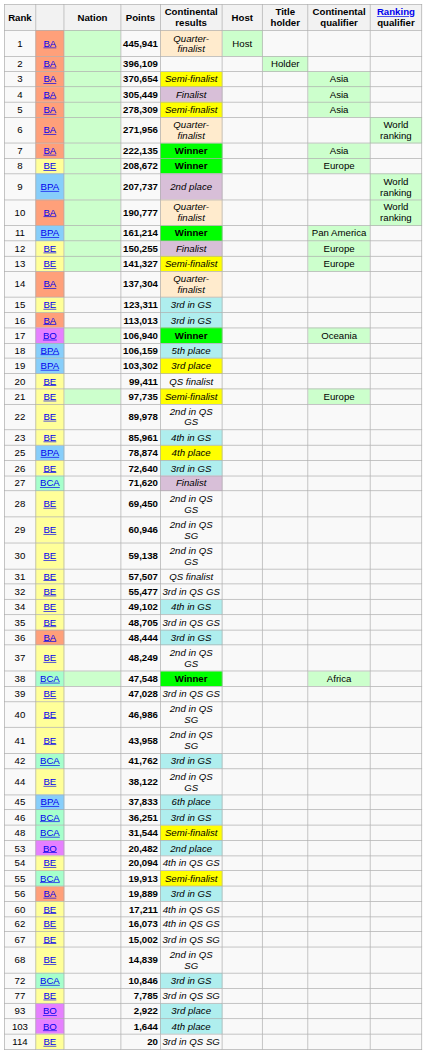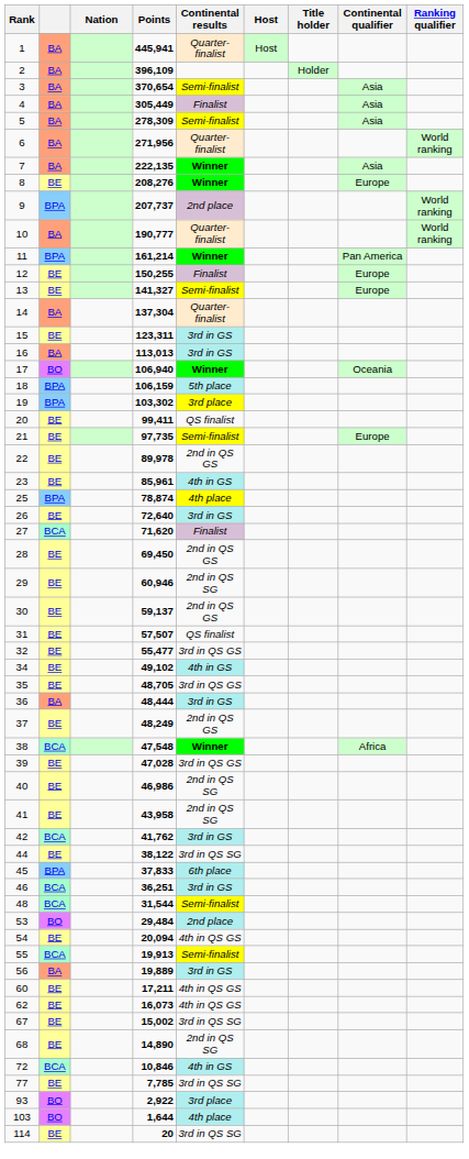 <table class="sortable nowrap wikitable" style="font-size:90%; text-align:center; margin:0.5em auto;">
 <tr>
 <th width="50">Rank</th>
 <th width="50"></th>
 <th width="150">Nation</th>
 <th width="50">Points</th>
 <th width="100">Continental<br>results</th>
 <th width="100">Host</th>
 <th width="100">Title<br>holder</th>
 <th width="100">Continental<br>qualifier</th>
 <th width="100"><a href='#'>Ranking</a><br>qualifier</th>
 </tr>
 <tr>
 <td>1</td>
 <td bgcolor="#FFA07A"><a href='#'>BA</a></td>
 <td align="left" bgcolor="#CCFFCC"></td>
 <td align="right"><strong>445,941</strong></td>
 <td bgcolor="#FFEBCD"><em>Quarter-finalist</em></td>
 <td bgcolor="#CCFFCC">Host</td>
 <td></td>
 <td></td>
 <td></td>
 </tr>
 <tr>
 <td>2</td>
 <td bgcolor="#FFA07A"><a href='#'>BA</a></td>
 <td align="left" bgcolor="#CCFFCC"></td>
 <td align="right"><strong>396,109</strong></td>
 <td></td>
 <td></td>
 <td bgcolor="#CCFFCC">Holder</td>
 <td></td>
 <td></td>
 </tr>
 <tr>
 <td>3</td>
 <td bgcolor="#FFA07A"><a href='#'>BA</a></td>
 <td align="left" bgcolor="#CCFFCC"></td>
 <td align="right"><strong>370,654</strong></td>
 <td bgcolor="#FFFF00"><em>Semi-finalist</em></td>
 <td></td>
 <td></td>
 <td bgcolor="#CCFFCC">Asia</td>
 <td></td>
 </tr>
 <tr>
 <td>4</td>
 <td bgcolor="#FFA07A"><a href='#'>BA</a></td>
 <td align="left" bgcolor="#CCFFCC"></td>
 <td align="right"><strong>305,449</strong></td>
 <td bgcolor="#D8BFD8"><em>Finalist</em></td>
 <td></td>
 <td></td>
 <td bgcolor="#CCFFCC">Asia</td>
 <td></td>
 </tr>
 <tr>
 <td>5</td>
 <td bgcolor="#FFA07A"><a href='#'>BA</a></td>
 <td align="left" bgcolor="#CCFFCC"></td>
 <td align="right"><strong>278,309</strong></td>
 <td bgcolor="#FFFF00"><em>Semi-finalist</em></td>
 <td></td>
 <td></td>
 <td bgcolor="#CCFFCC">Asia</td>
 <td></td>
 </tr>
 <tr>
 <td>6</td>
 <td bgcolor="#FFA07A"><a href='#'>BA</a></td>
 <td align="left" bgcolor="#CCFFCC"></td>
 <td align="right"><strong>271,956</strong></td>
 <td bgcolor="#FFEBCD"><em>Quarter-finalist</em></td>
 <td></td>
 <td></td>
 <td></td>
 <td bgcolor="#CCFFCC">World ranking</td>
 </tr>
 <tr>
 <td>7</td>
 <td bgcolor="#FFA07A"><a href='#'>BA</a></td>
 <td align="left" bgcolor="#CCFFCC"></td>
 <td align="right"><strong>222,135</strong></td>
 <td bgcolor="#00FF00"><strong>Winner</strong></td>
 <td></td>
 <td></td>
 <td bgcolor="#CCFFCC">Asia</td>
 <td></td>
 </tr>
 <tr>
 <td>8</td>
 <td bgcolor="#FFFF99"><a href='#'>BE</a></td>
 <td align="left" bgcolor="#CCFFCC"></td>
-<td align="right"><strong>208,672</strong></td>
+<td align="right"><strong>208,276</strong></td>
 <td bgcolor="#00FF00"><strong>Winner</strong></td>
 <td></td>
 <td></td>
 <td bgcolor="#CCFFCC">Europe</td>
 <td></td>
 </tr>
 <tr>
 <td>9</td>
 <td bgcolor="#87CEFA"><a href='#'>BPA</a></td>
 <td align="left" bgcolor="#CCFFCC"></td>
 <td align="right"><strong>207,737</strong></td>
 <td bgcolor="#D8BFD8"><em>2nd place</em></td>
 <td></td>
 <td></td>
 <td></td>
 <td bgcolor="#CCFFCC">World ranking</td>
 </tr>
 <tr>
 <td>10</td>
 <td bgcolor="#FFA07A"><a href='#'>BA</a></td>
 <td align="left" bgcolor="#CCFFCC"></td>
 <td align="right"><strong>190,777</strong></td>
 <td bgcolor="#FFEBCD"><em>Quarter-finalist</em></td>
 <td></td>
 <td></td>
 <td></td>
 <td bgcolor="#CCFFCC">World ranking</td>
 </tr>
 <tr>
 <td>11</td>
 <td bgcolor="#87CEFA"><a href='#'>BPA</a></td>
 <td align="left" bgcolor="#CCFFCC"></td>
 <td align="right"><strong>161,214</strong></td>
 <td bgcolor="#00FF00"><strong>Winner</strong></td>
 <td></td>
 <td></td>
 <td bgcolor="#CCFFCC">Pan America</td>
 <td></td>
 </tr>
 <tr>
 <td>12</td>
 <td bgcolor="#FFFF99"><a href='#'>BE</a></td>
 <td align="left" bgcolor="#CCFFCC"></td>
 <td align="right"><strong>150,255</strong></td>
 <td bgcolor="#D8BFD8"><em>Finalist</em></td>
 <td></td>
 <td></td>
 <td bgcolor="#CCFFCC">Europe</td>
 <td></td>
 </tr>
 <tr>
 <td>13</td>
 <td bgcolor="#FFFF99"><a href='#'>BE</a></td>
 <td align="left" bgcolor="#CCFFCC"></td>
 <td align="right"><strong>141,327</strong></td>
 <td bgcolor="#FFFF00"><em>Semi-finalist</em></td>
 <td></td>
 <td></td>
 <td bgcolor="#CCFFCC">Europe</td>
 <td></td>
 </tr>
 <tr>
 <td>14</td>
 <td bgcolor="#FFA07A"><a href='#'>BA</a></td>
 <td align="left"></td>
 <td align="right"><strong>137,304</strong></td>
 <td bgcolor="#FFEBCD"><em>Quarter-finalist</em></td>
 <td></td>
 <td></td>
 <td></td>
 <td></td>
 </tr>
 <tr>
 <td>15</td>
 <td bgcolor="#FFFF99"><a href='#'>BE</a></td>
 <td align="left"></td>
 <td align="right"><strong>123,311</strong></td>
 <td bgcolor="#AFEEEE"><em>3rd in GS</em></td>
 <td></td>
 <td></td>
 <td></td>
 <td></td>
 </tr>
 <tr>
 <td>16</td>
 <td bgcolor="#FFA07A"><a href='#'>BA</a></td>
 <td align="left"></td>
 <td align="right"><strong>113,013</strong></td>
 <td bgcolor="#AFEEEE"><em>3rd in GS</em></td>
 <td></td>
 <td></td>
 <td></td>
 <td></td>
 </tr>
 <tr>
 <td>17</td>
 <td bgcolor="#E680FF"><a href='#'>BO</a></td>
 <td align="left" bgcolor="#CCFFCC"></td>
 <td align="right"><strong>106,940</strong></td>
 <td bgcolor="#00FF00"><strong>Winner</strong></td>
 <td></td>
 <td></td>
 <td bgcolor="#CCFFCC">Oceania</td>
 <td></td>
 </tr>
 <tr>
 <td>18</td>
 <td bgcolor="#87CEFA"><a href='#'>BPA</a></td>
 <td align="left"></td>
 <td align="right"><strong>106,159</strong></td>
 <td bgcolor="#AFEEEE"><em>5th place</em></td>
 <td></td>
 <td></td>
 <td></td>
 <td></td>
 </tr>
 <tr>
 <td>19</td>
 <td bgcolor="#87CEFA"><a href='#'>BPA</a></td>
 <td align="left"></td>
 <td align="right"><strong>103,302</strong></td>
 <td bgcolor="#FFFF00"><em>3rd place</em></td>
 <td></td>
 <td></td>
 <td></td>
 <td></td>
 </tr>
 <tr>
 <td>20</td>
 <td bgcolor="#FFFF99"><a href='#'>BE</a></td>
 <td align="left"></td>
 <td align="right"><strong>99,411</strong></td>
 <td><em>QS finalist</em></td>
 <td></td>
 <td></td>
 <td></td>
 <td></td>
 </tr>
 <tr>
 <td>21</td>
 <td bgcolor="#FFFF99"><a href='#'>BE</a></td>
 <td align="left" bgcolor="#CCFFCC"></td>
 <td align="right"><strong>97,735</strong></td>
 <td bgcolor="#FFFF00"><em>Semi-finalist</em></td>
 <td></td>
 <td></td>
 <td bgcolor="#CCFFCC">Europe</td>
 <td></td>
 </tr>
 <tr>
 <td>22</td>
 <td bgcolor="#FFFF99"><a href='#'>BE</a></td>
 <td align="left"></td>
 <td align="right"><strong>89,978</strong></td>
 <td><em>2nd in QS GS</em></td>
 <td></td>
 <td></td>
 <td></td>
 <td></td>
 </tr>
 <tr>
 <td>23</td>
 <td bgcolor="#FFFF99"><a href='#'>BE</a></td>
 <td align="left"></td>
 <td align="right"><strong>85,961</strong></td>
 <td bgcolor="#AFEEEE"><em>4th in GS</em></td>
 <td></td>
 <td></td>
 <td></td>
 <td></td>
 </tr>
 <tr>
 <td>25</td>
 <td bgcolor="#87CEFA"><a href='#'>BPA</a></td>
 <td align="left"></td>
 <td align="right"><strong>78,874</strong></td>
 <td bgcolor="#FFFF00"><em>4th place</em></td>
 <td></td>
 <td></td>
 <td></td>
 <td></td>
 </tr>
 <tr>
 <td>26</td>
 <td bgcolor="#FFFF99"><a href='#'>BE</a></td>
 <td align="left"></td>
 <td align="right"><strong>72,640</strong></td>
 <td bgcolor="#AFEEEE"><em>3rd in GS</em></td>
 <td></td>
 <td></td>
 <td></td>
 <td></td>
 </tr>
 <tr>
 <td>27</td>
 <td bgcolor="#A6FFCC"><a href='#'>BCA</a></td>
 <td align="left"></td>
 <td align="right"><strong>71,620</strong></td>
 <td bgcolor="#D8BFD8"><em>Finalist</em></td>
 <td></td>
 <td></td>
 <td></td>
 <td></td>
 </tr>
 <tr>
 <td>28</td>
 <td bgcolor="#FFFF99"><a href='#'>BE</a></td>
 <td align="left"></td>
 <td align="right"><strong>69,450</strong></td>
 <td><em>2nd in QS GS</em></td>
 <td></td>
 <td></td>
 <td></td>
 <td></td>
 </tr>
 <tr>
 <td>29</td>
 <td bgcolor="#FFFF99"><a href='#'>BE</a></td>
 <td align="left"></td>
 <td align="right"><strong>60,946</strong></td>
 <td><em>2nd in QS SG</em></td>
 <td></td>
 <td></td>
 <td></td>
 <td></td>
 </tr>
 <tr>
 <td>30</td>
 <td bgcolor="#FFFF99"><a href='#'>BE</a></td>
 <td align="left"></td>
-<td align="right"><strong>59,138</strong></td>
+<td align="right"><strong>59,137</strong></td>
 <td><em>2nd in QS GS</em></td>
 <td></td>
 <td></td>
 <td></td>
 <td></td>
 </tr>
 <tr>
 <td>31</td>
 <td bgcolor="#FFFF99"><a href='#'>BE</a></td>
 <td align="left"></td>
 <td align="right"><strong>57,507</strong></td>
 <td><em>QS finalist</em></td>
 <td></td>
 <td></td>
 <td></td>
 <td></td>
 </tr>
 <tr>
 <td>32</td>
 <td bgcolor="#FFFF99"><a href='#'>BE</a></td>
 <td align="left"></td>
 <td align="right"><strong>55,477</strong></td>
 <td><em>3rd in QS GS</em></td>
 <td></td>
 <td></td>
 <td></td>
 <td></td>
 </tr>
 <tr>
 <td>34</td>
 <td bgcolor="#FFFF99"><a href='#'>BE</a></td>
 <td align="left"></td>
 <td align="right"><strong>49,102</strong></td>
 <td bgcolor="#AFEEEE"><em>4th in GS</em></td>
 <td></td>
 <td></td>
 <td></td>
 <td></td>
 </tr>
 <tr>
 <td>35</td>
 <td bgcolor="#FFFF99"><a href='#'>BE</a></td>
 <td align="left"></td>
 <td align="right"><strong>48,705</strong></td>
 <td><em>3rd in QS GS</em></td>
 <td></td>
 <td></td>
 <td></td>
 <td></td>
 </tr>
 <tr>
 <td>36</td>
 <td bgcolor="#FFA07A"><a href='#'>BA</a></td>
 <td align="left"></td>
 <td align="right"><strong>48,444</strong></td>
 <td bgcolor="#AFEEEE"><em>3rd in GS</em></td>
 <td></td>
 <td></td>
 <td></td>
 <td></td>
 </tr>
 <tr>
 <td>37</td>
 <td bgcolor="#FFFF99"><a href='#'>BE</a></td>
 <td align="left"></td>
 <td align="right"><strong>48,249</strong></td>
 <td><em>2nd in QS GS</em></td>
 <td></td>
 <td></td>
 <td></td>
 <td></td>
 </tr>
 <tr>
 <td>38</td>
 <td bgcolor="#A6FFCC"><a href='#'>BCA</a></td>
 <td align="left" bgcolor="#CCFFCC"></td>
 <td align="right"><strong>47,548</strong></td>
 <td bgcolor="#00FF00"><strong>Winner</strong></td>
 <td></td>
 <td></td>
 <td bgcolor="#CCFFCC">Africa</td>
 <td></td>
 </tr>
 <tr>
 <td>39</td>
 <td bgcolor="#FFFF99"><a href='#'>BE</a></td>
 <td align="left"></td>
 <td align="right"><strong>47,028</strong></td>
 <td><em>3rd in QS GS</em></td>
 <td></td>
 <td></td>
 <td></td>
 <td></td>
 </tr>
 <tr>
 <td>40</td>
 <td bgcolor="#FFFF99"><a href='#'>BE</a></td>
 <td align="left"></td>
 <td align="right"><strong>46,986</strong></td>
 <td><em>2nd in QS SG</em></td>
 <td></td>
 <td></td>
 <td></td>
 <td></td>
 </tr>
 <tr>
 <td>41</td>
 <td bgcolor="#FFFF99"><a href='#'>BE</a></td>
 <td align="left"></td>
 <td align="right"><strong>43,958</strong></td>
 <td><em>2nd in QS SG</em></td>
 <td></td>
 <td></td>
 <td></td>
 <td></td>
 </tr>
 <tr>
 <td>42</td>
 <td bgcolor="#A6FFCC"><a href='#'>BCA</a></td>
 <td align="left"></td>
 <td align="right"><strong>41,762</strong></td>
 <td bgcolor="#AFEEEE"><em>3rd in GS</em></td>
 <td></td>
 <td></td>
 <td></td>
 <td></td>
 </tr>
 <tr>
 <td>44</td>
 <td bgcolor="#FFFF99"><a href='#'>BE</a></td>
 <td align="left"></td>
 <td align="right"><strong>38,122</strong></td>
-<td><em>2nd in QS GS</em></td>
+<td><em>3rd in QS SG</em></td>
 <td></td>
 <td></td>
 <td></td>
 <td></td>
 </tr>
 <tr>
 <td>45</td>
 <td bgcolor="#87CEFA"><a href='#'>BPA</a></td>
 <td align="left"></td>
 <td align="right"><strong>37,833</strong></td>
 <td bgcolor="#AFEEEE"><em>6th place</em></td>
 <td></td>
 <td></td>
 <td></td>
 <td></td>
 </tr>
 <tr>
 <td>46</td>
 <td bgcolor="#A6FFCC"><a href='#'>BCA</a></td>
 <td align="left"></td>
 <td align="right"><strong>36,251</strong></td>
 <td bgcolor="#AFEEEE"><em>3rd in GS</em></td>
 <td></td>
 <td></td>
 <td></td>
 <td></td>
 </tr>
 <tr>
 <td>48</td>
 <td bgcolor="#A6FFCC"><a href='#'>BCA</a></td>
 <td align="left"></td>
 <td align="right"><strong>31,544</strong></td>
 <td bgcolor="#FFFF00"><em>Semi-finalist</em></td>
 <td></td>
 <td></td>
 <td></td>
 <td></td>
 </tr>
 <tr>
 <td>53</td>
 <td bgcolor="#E680FF"><a href='#'>BO</a></td>
 <td align="left"></td>
-<td align="right"><strong>20,482</strong></td>
+<td align="right"><strong>29,484</strong></td>
 <td bgcolor="#AFEEEE"><em>2nd place</em></td>
 <td></td>
 <td></td>
 <td></td>
 <td></td>
 </tr>
 <tr>
 <td>54</td>
 <td bgcolor="#FFFF99"><a href='#'>BE</a></td>
 <td align="left"></td>
 <td align="right"><strong>20,094</strong></td>
 <td><em>4th in QS GS</em></td>
 <td></td>
 <td></td>
 <td></td>
 <td></td>
 </tr>
 <tr>
 <td>55</td>
 <td bgcolor="#A6FFCC"><a href='#'>BCA</a></td>
 <td align="left"></td>
 <td align="right"><strong>19,913</strong></td>
 <td bgcolor="#FFFF00"><em>Semi-finalist</em></td>
 <td></td>
 <td></td>
 <td></td>
 <td></td>
 </tr>
 <tr>
 <td>56</td>
 <td bgcolor="#FFA07A"><a href='#'>BA</a></td>
 <td align="left"></td>
 <td align="right"><strong>19,889</strong></td>
 <td bgcolor="#AFEEEE"><em>3rd in GS</em></td>
 <td></td>
 <td></td>
 <td></td>
 <td></td>
 </tr>
 <tr>
 <td>60</td>
 <td bgcolor="#FFFF99"><a href='#'>BE</a></td>
 <td align="left"></td>
 <td align="right"><strong>17,211</strong></td>
 <td><em>4th in QS GS</em></td>
 <td></td>
 <td></td>
 <td></td>
 <td></td>
 </tr>
 <tr>
 <td>62</td>
 <td bgcolor="#FFFF99"><a href='#'>BE</a></td>
 <td align="left"></td>
 <td align="right"><strong>16,073</strong></td>
 <td><em>4th in QS GS</em></td>
 <td></td>
 <td></td>
 <td></td>
 <td></td>
 </tr>
 <tr>
 <td>67</td>
 <td bgcolor="#FFFF99"><a href='#'>BE</a></td>
 <td align="left"></td>
 <td align="right"><strong>15,002</strong></td>
 <td><em>3rd in QS SG</em></td>
 <td></td>
 <td></td>
 <td></td>
 <td></td>
 </tr>
 <tr>
 <td>68</td>
 <td bgcolor="#FFFF99"><a href='#'>BE</a></td>
 <td align="left"></td>
-<td align="right"><strong>14,839</strong></td>
+<td align="right"><strong>14,890</strong></td>
 <td><em>2nd in QS SG</em></td>
 <td></td>
 <td></td>
 <td></td>
 <td></td>
 </tr>
 <tr>
 <td>72</td>
 <td bgcolor="#A6FFCC"><a href='#'>BCA</a></td>
 <td align="left"></td>
 <td align="right"><strong>10,846</strong></td>
-<td bgcolor="#AFEEEE"><em>3rd in GS</em></td>
+<td bgcolor="#AFEEEE"><em>4th in GS</em></td>
 <td></td>
 <td></td>
 <td></td>
 <td></td>
 </tr>
 <tr>
 <td>77</td>
 <td bgcolor="#FFFF99"><a href='#'>BE</a></td>
 <td align="left"></td>
 <td align="right"><strong>7,785</strong></td>
 <td><em>3rd in QS SG</em></td>
 <td></td>
 <td></td>
 <td></td>
 <td></td>
 </tr>
 <tr>
 <td>93</td>
 <td bgcolor="#E680FF"><a href='#'>BO</a></td>
 <td align="left"></td>
 <td align="right"><strong>2,922</strong></td>
 <td bgcolor="#AFEEEE"><em>3rd place</em></td>
 <td></td>
 <td></td>
 <td></td>
 <td></td>
 </tr>
 <tr>
 <td>103</td>
 <td bgcolor="#E680FF"><a href='#'>BO</a></td>
 <td align="left"></td>
 <td align="right"><strong>1,644</strong></td>
 <td bgcolor="#AFEEEE"><em>4th place</em></td>
 <td></td>
 <td></td>
 <td></td>
 <td></td>
 </tr>
 <tr>
 <td>114</td>
 <td bgcolor="#FFFF99"><a href='#'>BE</a></td>
 <td align="left"></td>
 <td align="right"><strong>20</strong></td>
 <td><em>3rd in QS SG</em></td>
 <td></td>
 <td></td>
 <td></td>
 <td></td>
 </tr>
 </table>
